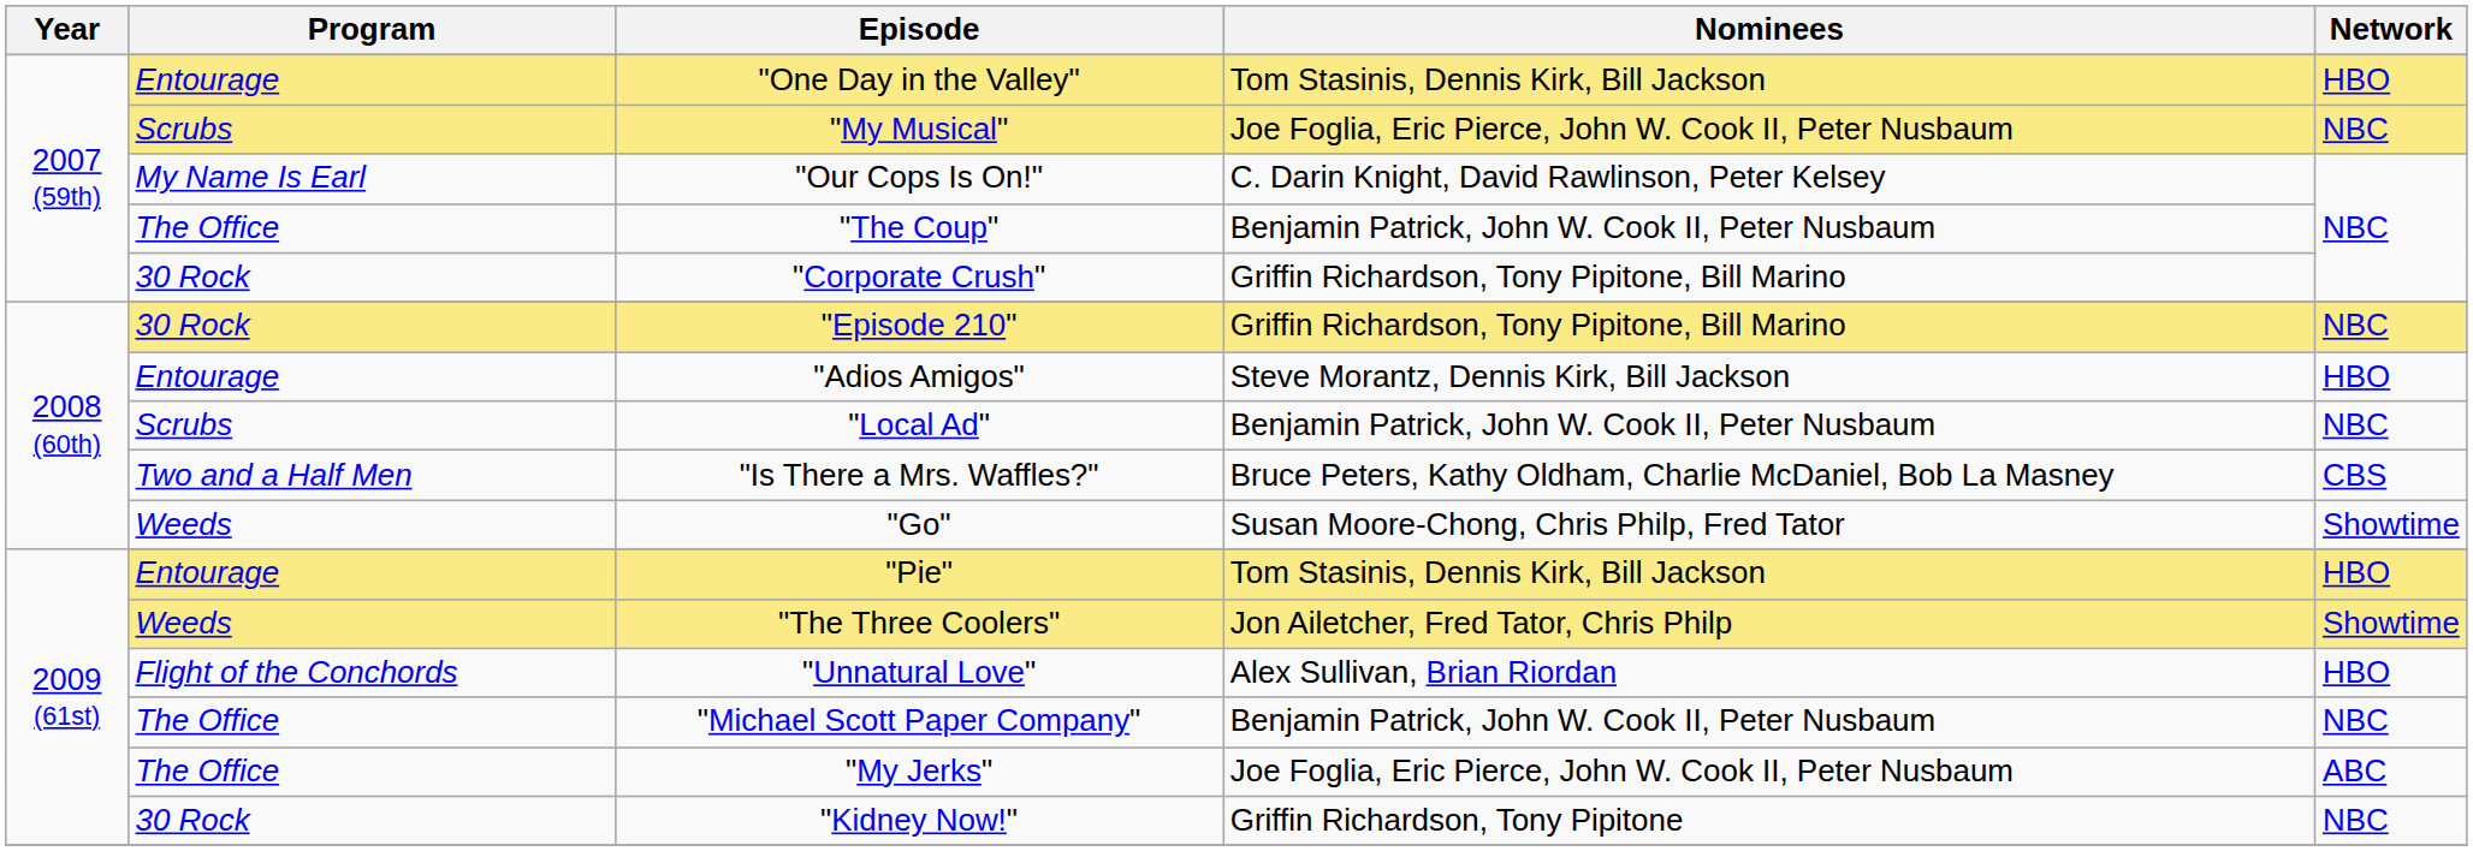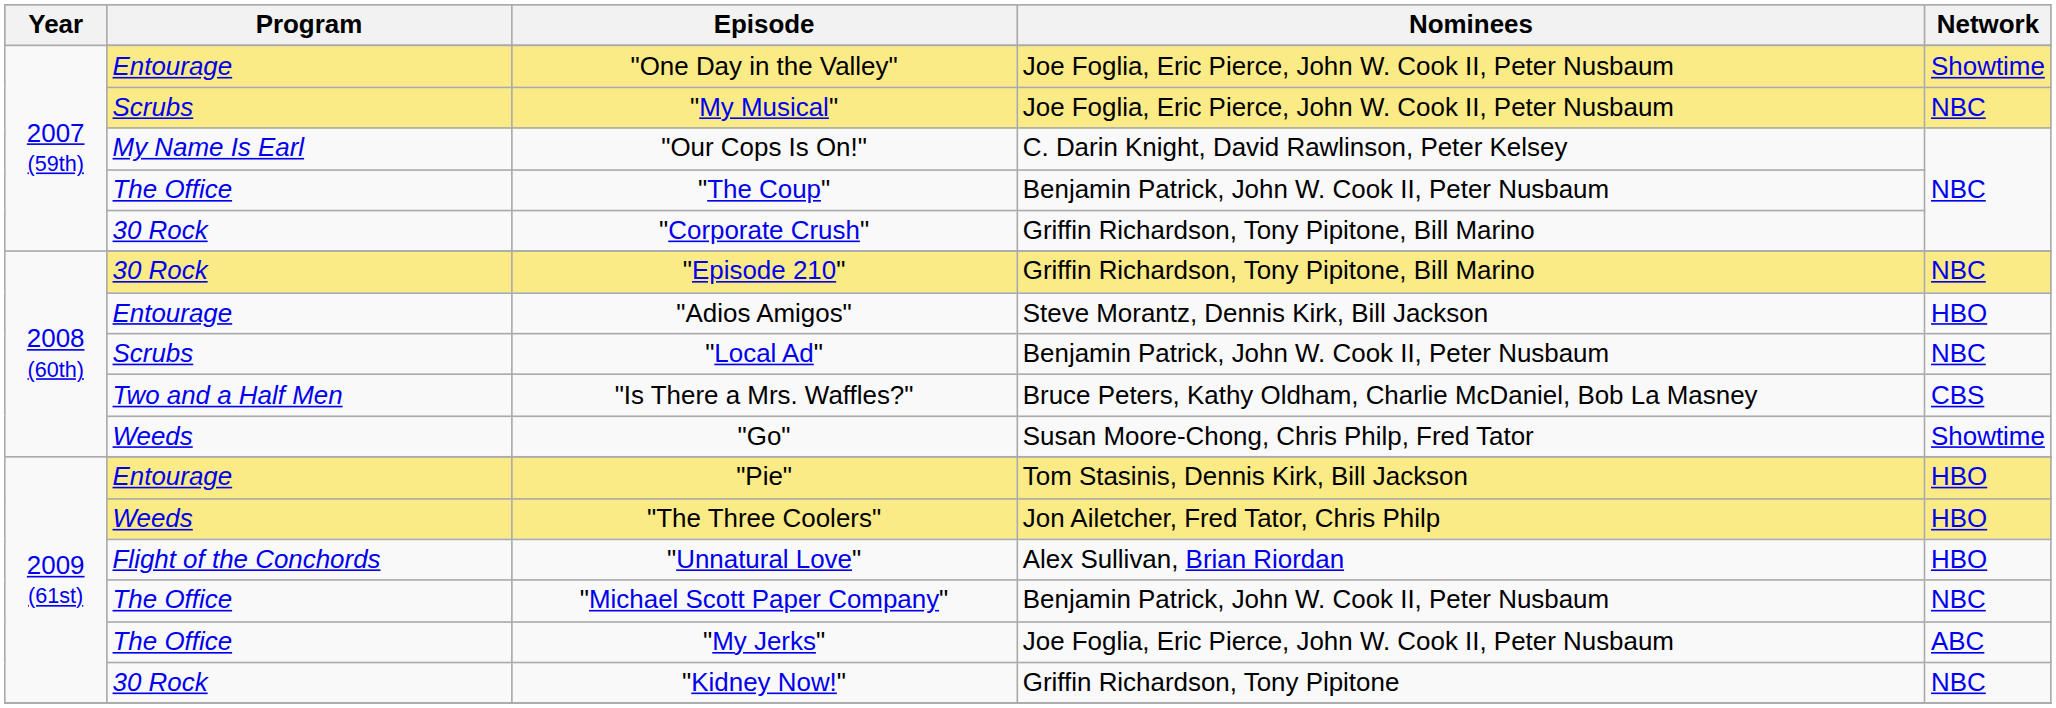 <table class="wikitable" style="width:100%">
 <tr bgcolor="#bebebe">
 <th width="5%">Year</th>
 <th width="20%">Program</th>
 <th width="25%">Episode</th>
 <th width="45%">Nominees</th>
 <th width="5%">Network</th>
 </tr>
 <tr>
 <td rowspan=6 style="text-align:center"><a href='#'>2007</a><br><small><a href='#'>(59th)</a></small><br></td>
 </tr>
 <tr style="background:#FAEB86">
 <td><em><a href='#'>Entourage</a></em></td>
 <td align=center>"One Day in the Valley"</td>
-<td>Tom Stasinis, Dennis Kirk, Bill Jackson</td>
-<td><a href='#'>HBO</a></td>
+<td>Joe Foglia, Eric Pierce, John W. Cook II, Peter Nusbaum</td>
+<td><a href='#'>Showtime</a></td>
 </tr>
 <tr style="background:#FAEB86">
 <td><em><a href='#'>Scrubs</a></em></td>
 <td align=center>"<a href='#'>My Musical</a>"</td>
 <td>Joe Foglia, Eric Pierce, John W. Cook II, Peter Nusbaum</td>
 <td><a href='#'>NBC</a></td>
 </tr>
 <tr>
 <td><em><a href='#'>My Name Is Earl</a></em></td>
 <td align=center>"Our Cops Is On!"</td>
 <td>C. Darin Knight, David Rawlinson, Peter Kelsey</td>
 <td rowspan=3><a href='#'>NBC</a></td>
 </tr>
 <tr>
 <td><em><a href='#'>The Office</a></em></td>
 <td align=center>"<a href='#'>The Coup</a>"</td>
 <td>Benjamin Patrick, John W. Cook II, Peter Nusbaum</td>
 </tr>
 <tr>
 <td><em><a href='#'>30 Rock</a></em></td>
 <td align=center>"<a href='#'>Corporate Crush</a>"</td>
 <td>Griffin Richardson, Tony Pipitone, Bill Marino</td>
 </tr>
 <tr>
 <td rowspan=6 style="text-align:center"><a href='#'>2008</a><br><small><a href='#'>(60th)</a></small><br></td>
 </tr>
 <tr style="background:#FAEB86">
 <td><em><a href='#'>30 Rock</a></em></td>
 <td align=center>"<a href='#'>Episode 210</a>"</td>
 <td>Griffin Richardson, Tony Pipitone, Bill Marino</td>
 <td><a href='#'>NBC</a></td>
 </tr>
 <tr>
 <td><em><a href='#'>Entourage</a></em></td>
 <td align=center>"Adios Amigos"</td>
 <td>Steve Morantz, Dennis Kirk, Bill Jackson</td>
 <td><a href='#'>HBO</a></td>
 </tr>
 <tr>
 <td><em><a href='#'>Scrubs</a></em></td>
 <td align=center>"<a href='#'>Local Ad</a>"</td>
 <td>Benjamin Patrick, John W. Cook II, Peter Nusbaum</td>
 <td><a href='#'>NBC</a></td>
 </tr>
 <tr>
 <td><em><a href='#'>Two and a Half Men</a></em></td>
 <td align=center>"Is There a Mrs. Waffles?"</td>
 <td>Bruce Peters, Kathy Oldham, Charlie McDaniel, Bob La Masney</td>
 <td><a href='#'>CBS</a></td>
 </tr>
 <tr>
 <td><em><a href='#'>Weeds</a></em></td>
 <td align=center>"Go"</td>
 <td>Susan Moore-Chong, Chris Philp, Fred Tator</td>
 <td><a href='#'>Showtime</a></td>
 </tr>
 <tr>
 <td rowspan=7 style="text-align:center"><a href='#'>2009</a><br><small><a href='#'>(61st)</a></small><br></td>
 </tr>
 <tr style="background:#FAEB86">
 <td><em><a href='#'>Entourage</a></em></td>
 <td align=center>"Pie"</td>
 <td>Tom Stasinis, Dennis Kirk, Bill Jackson</td>
 <td><a href='#'>HBO</a></td>
 </tr>
 <tr style="background:#FAEB86">
 <td><em><a href='#'>Weeds</a></em></td>
 <td align=center>"The Three Coolers"</td>
 <td>Jon Ailetcher, Fred Tator, Chris Philp</td>
-<td><a href='#'>Showtime</a></td>
+<td><a href='#'>HBO</a></td>
 </tr>
 <tr>
 <td><em><a href='#'>Flight of the Conchords</a></em></td>
 <td align=center>"<a href='#'>Unnatural Love</a>"</td>
 <td>Alex Sullivan, <a href='#'>Brian Riordan</a></td>
 <td><a href='#'>HBO</a></td>
 </tr>
 <tr>
 <td><em><a href='#'>The Office</a></em></td>
 <td align=center>"<a href='#'>Michael Scott Paper Company</a>"</td>
 <td>Benjamin Patrick, John W. Cook II, Peter Nusbaum</td>
 <td><a href='#'>NBC</a></td>
 </tr>
 <tr>
 <td><em><a href='#'>The Office</a></em></td>
 <td align=center>"<a href='#'>My Jerks</a>"</td>
 <td>Joe Foglia, Eric Pierce, John W. Cook II, Peter Nusbaum</td>
 <td><a href='#'>ABC</a></td>
 </tr>
 <tr>
 <td><em><a href='#'>30 Rock</a></em></td>
 <td align=center>"<a href='#'>Kidney Now!</a>"</td>
 <td>Griffin Richardson, Tony Pipitone</td>
 <td><a href='#'>NBC</a></td>
 </tr>
 <tr>
 </tr>
 </table>
